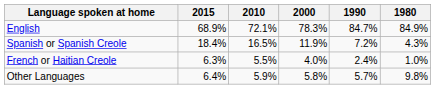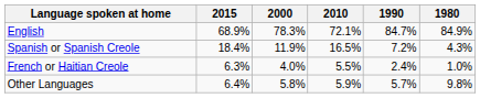 <table class="wikitable" style="font-size: 90%; text-align: right;">
 <tr>
 <th style="width: 20em;">Language spoken at home</th>
 <th style="width: 5em;">2015</th>
+<th style="width: 5em;">2000</th>
 <th style="width: 5em;">2010</th>
-<th style="width: 5em;">2000</th>
 <th style="width: 5em;">1990</th>
 <th style="width: 5em;">1980</th>
 </tr>
 <tr>
 <td style="text-align:left"><a href='#'>English</a></td>
 <td>68.9%</td>
+<td>78.3%</td>
 <td>72.1%</td>
-<td>78.3%</td>
 <td>84.7%</td>
 <td>84.9%</td>
 </tr>
 <tr>
 <td style="text-align:left"><a href='#'>Spanish</a> or <a href='#'>Spanish Creole</a></td>
 <td>18.4%</td>
+<td>11.9%</td>
 <td>16.5%</td>
-<td>11.9%</td>
 <td>7.2%</td>
 <td>4.3%</td>
 </tr>
 <tr>
 <td style="text-align:left"><a href='#'>French</a> or <a href='#'>Haitian Creole</a></td>
 <td>6.3%</td>
+<td>4.0%</td>
 <td>5.5%</td>
-<td>4.0%</td>
 <td>2.4%</td>
 <td>1.0%</td>
 </tr>
 <tr>
 <td style="text-align:left">Other Languages</td>
 <td>6.4%</td>
+<td>5.8%</td>
 <td>5.9%</td>
-<td>5.8%</td>
 <td>5.7%</td>
 <td>9.8%</td>
 </tr>
 </table>
